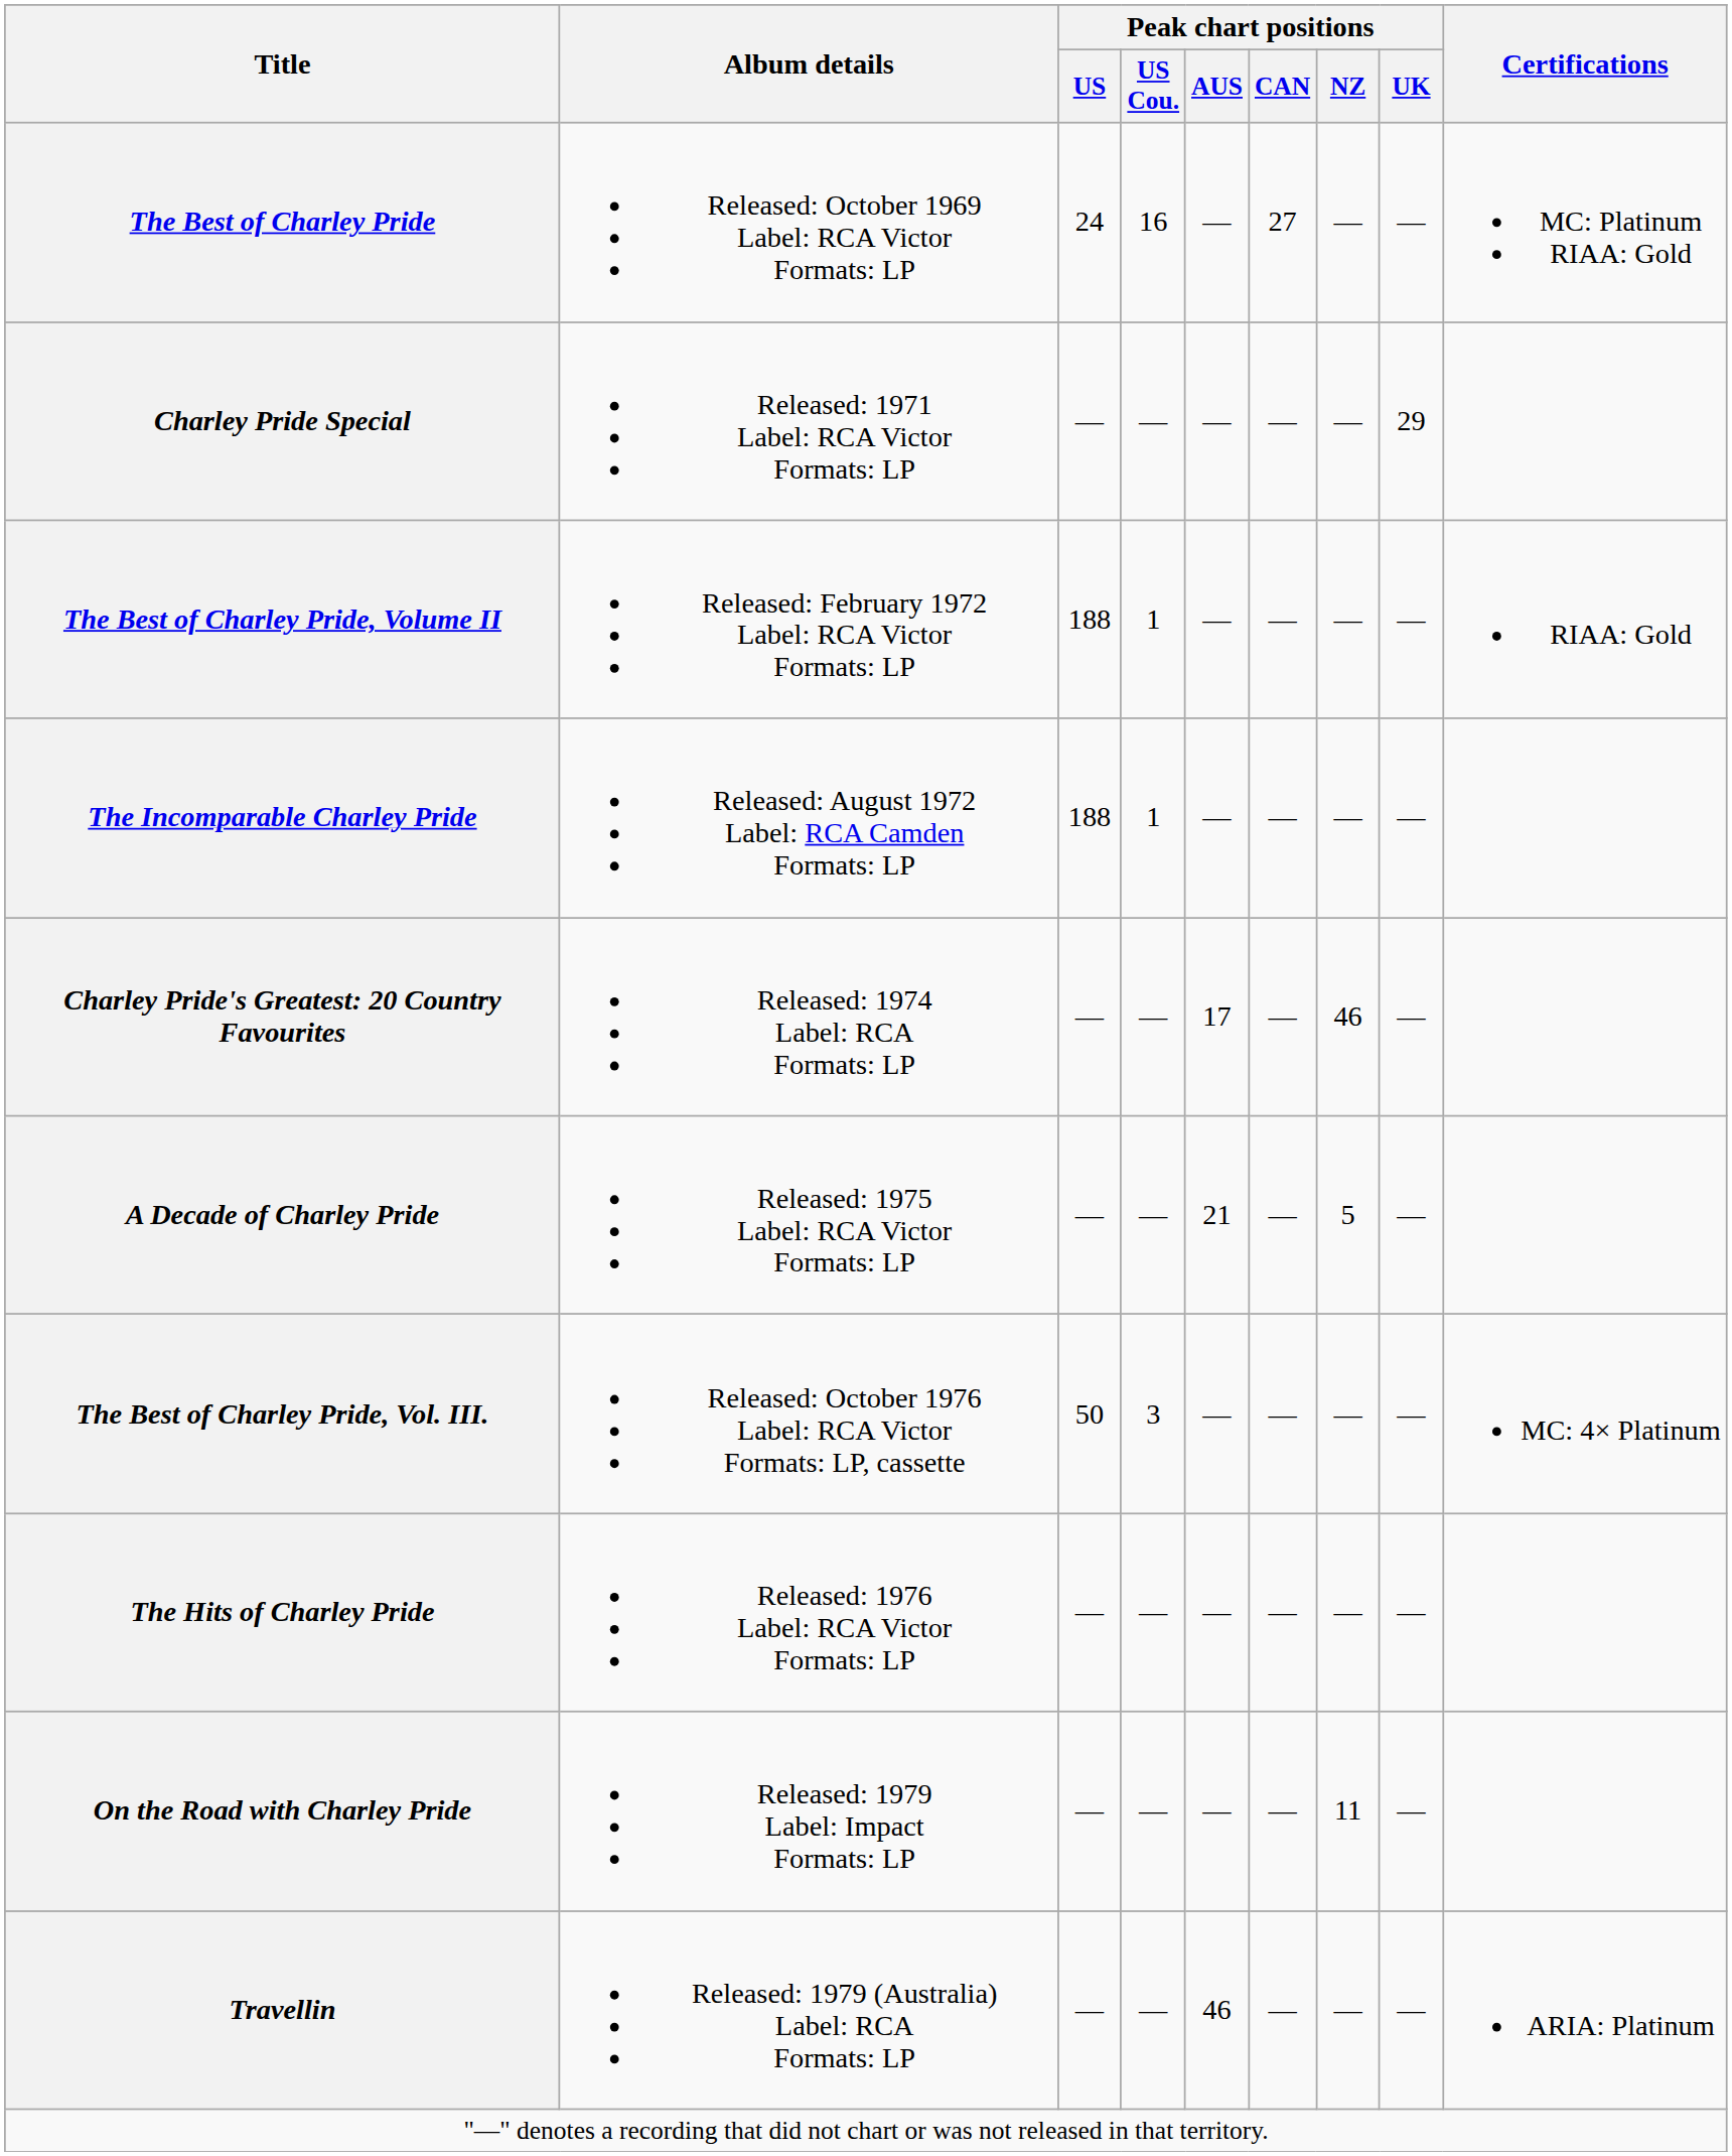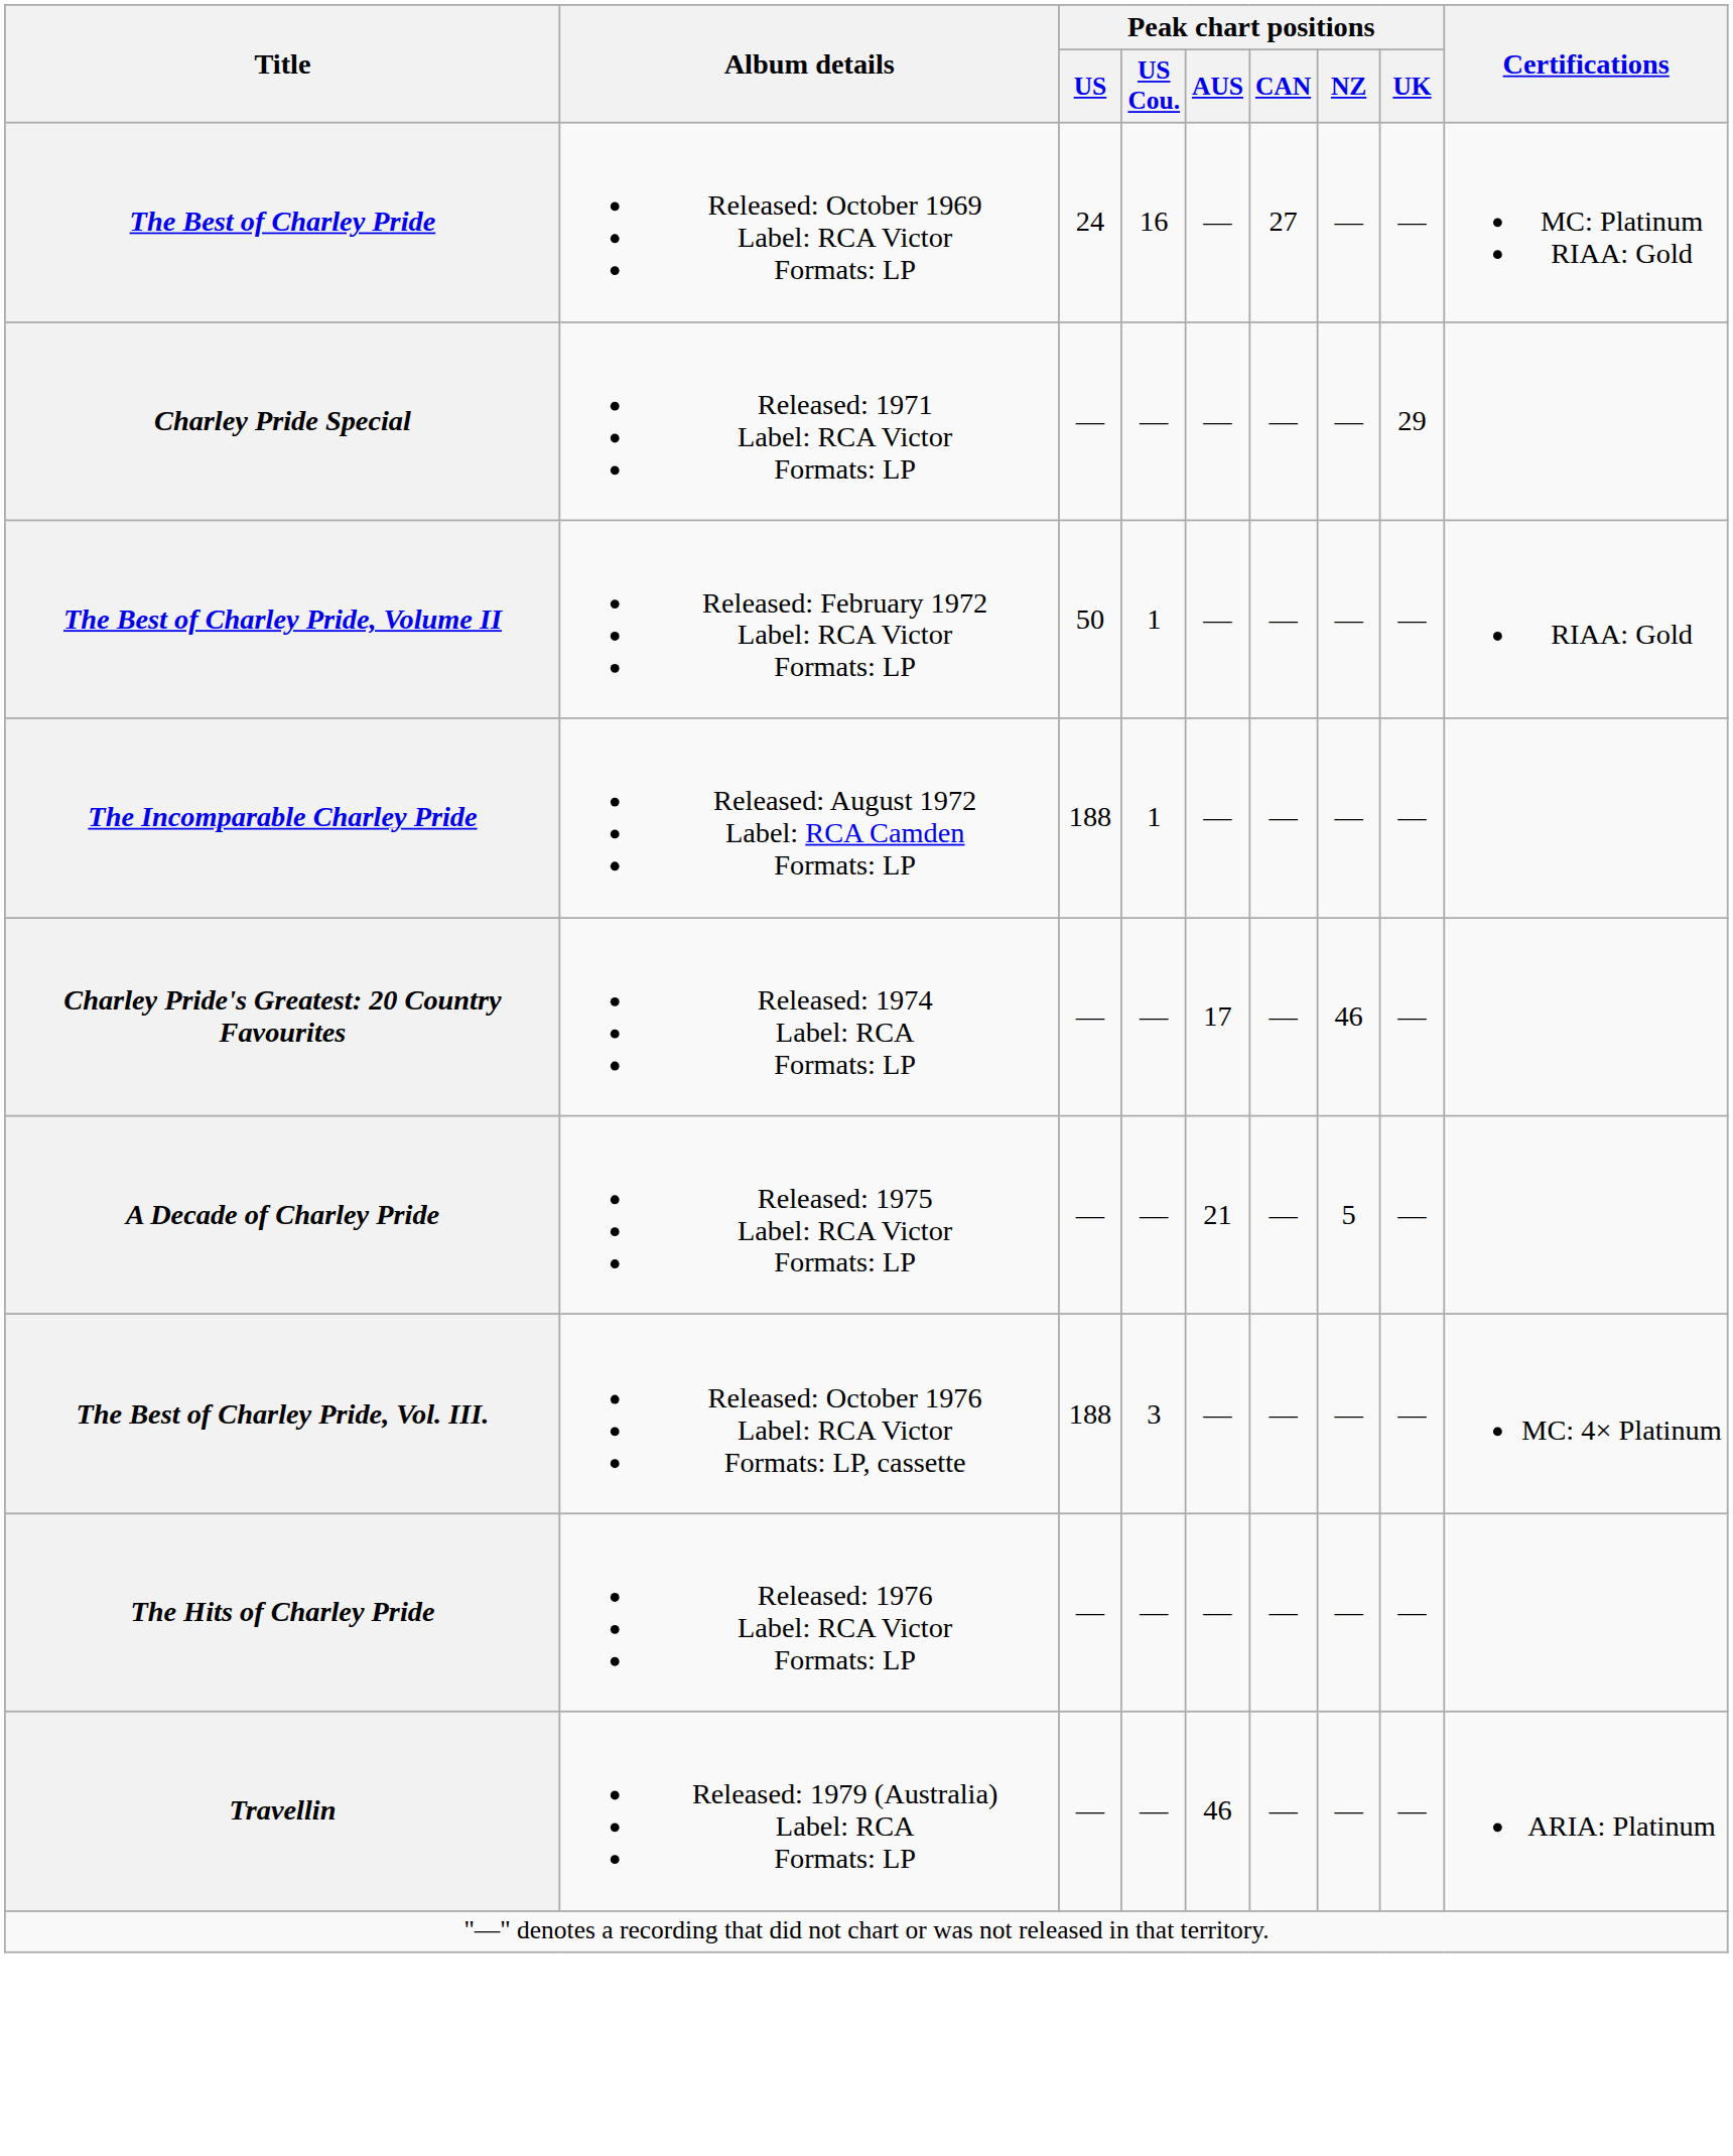 <table class="wikitable plainrowheaders" style="text-align:center;" border="1">
 <tr>
 <th scope="col" rowspan="2" style="width:19em;">Title</th>
 <th scope="col" rowspan="2" style="width:17em;">Album details</th>
 <th scope="col" colspan="6">Peak chart positions</th>
 <th scope="col" rowspan="2"><a href='#'>Certifications</a></th>
 </tr>
 <tr>
 <th scope="col" style="width:2em;font-size:90%;"><a href='#'>US</a><br></th>
 <th scope="col" style="width:2em;font-size:90%;"><a href='#'>US<br>Cou.</a><br></th>
 <th scope="col" style="width:2em;font-size:90%;"><a href='#'>AUS</a><br></th>
 <th scope="col" style="width:2em;font-size:90%;"><a href='#'>CAN</a><br></th>
 <th scope="col" style="width:2em;font-size:90%;"><a href='#'>NZ</a><br></th>
 <th scope="col" style="width:2em;font-size:90%;"><a href='#'>UK</a><br></th>
 </tr>
 <tr>
 <th scope="row"><em><a href='#'>The Best of Charley Pride</a></em></th>
 <td><br><ul><li>Released: October 1969</li><li>Label: RCA Victor</li><li>Formats: LP</li></ul></td>
 <td>24</td>
 <td>16</td>
 <td>—</td>
 <td>27</td>
 <td>—</td>
 <td>—</td>
 <td><br><ul><li>MC: Platinum</li><li>RIAA: Gold</li></ul></td>
 </tr>
 <tr>
 <th scope="row"><em>Charley Pride Special</em></th>
 <td><br><ul><li>Released: 1971</li><li>Label: RCA Victor</li><li>Formats: LP</li></ul></td>
 <td>—</td>
 <td>—</td>
 <td>—</td>
 <td>—</td>
 <td>—</td>
 <td>29</td>
 <td></td>
 </tr>
 <tr>
 <th scope="row"><em><a href='#'>The Best of Charley Pride, Volume II</a></em></th>
 <td><br><ul><li>Released: February 1972</li><li>Label: RCA Victor</li><li>Formats: LP</li></ul></td>
-<td>188</td>
+<td>50</td>
 <td>1</td>
 <td>—</td>
 <td>—</td>
 <td>—</td>
 <td>—</td>
 <td><br><ul><li>RIAA: Gold</li></ul></td>
 </tr>
 <tr>
 <th scope="row"><em><a href='#'>The Incomparable Charley Pride</a></em></th>
 <td><br><ul><li>Released: August 1972</li><li>Label: <a href='#'>RCA Camden</a></li><li>Formats: LP</li></ul></td>
 <td>188</td>
 <td>1</td>
 <td>—</td>
 <td>—</td>
 <td>—</td>
 <td>—</td>
 <td></td>
 </tr>
 <tr>
 <th scope="row"><em>Charley Pride's Greatest: 20 Country<br>Favourites</em></th>
 <td><br><ul><li>Released: 1974</li><li>Label: RCA</li><li>Formats: LP</li></ul></td>
 <td>—</td>
 <td>—</td>
 <td>17</td>
 <td>—</td>
 <td>46</td>
 <td>—</td>
 <td></td>
 </tr>
 <tr>
 <th scope="row"><em>A Decade of Charley Pride</em></th>
 <td><br><ul><li>Released: 1975</li><li>Label: RCA Victor</li><li>Formats: LP</li></ul></td>
 <td>—</td>
 <td>—</td>
 <td>21</td>
 <td>—</td>
 <td>5</td>
 <td>—</td>
 <td></td>
 </tr>
 <tr>
 <th scope="row"><em>The Best of Charley Pride, Vol. III.</em></th>
 <td><br><ul><li>Released: October 1976</li><li>Label: RCA Victor</li><li>Formats: LP, cassette</li></ul></td>
-<td>50</td>
+<td>188</td>
 <td>3</td>
 <td>—</td>
 <td>—</td>
 <td>—</td>
 <td>—</td>
 <td><br><ul><li>MC: 4× Platinum</li></ul></td>
 </tr>
 <tr>
 <th scope="row"><em>The Hits of Charley Pride</em></th>
 <td><br><ul><li>Released: 1976</li><li>Label: RCA Victor</li><li>Formats: LP</li></ul></td>
 <td>—</td>
 <td>—</td>
 <td>—</td>
 <td>—</td>
 <td>—</td>
 <td>—</td>
 <td></td>
 </tr>
 <tr>
-<th scope="row"><em>On the Road with Charley Pride</em></th>
-<td><br><ul><li>Released: 1979</li><li>Label: Impact</li><li>Formats: LP</li></ul></td>
-<td>—</td>
-<td>—</td>
-<td>—</td>
-<td>—</td>
-<td>11</td>
-<td>—</td>
-<td></td>
-</tr>
-<tr>
 <th scope="row"><em>Travellin<strong></th>
 <td><br><ul><li>Released: 1979 (Australia)</li><li>Label: RCA</li><li>Formats: LP</li></ul></td>
 <td>—</td>
 <td>—</td>
 <td>46</td>
 <td>—</td>
 <td>—</td>
 <td>—</td>
 <td><br><ul><li>ARIA: Platinum</li></ul></td>
 </tr>
 <tr>
 <td colspan="9" style="font-size:90%">"—" denotes a recording that did not chart or was not released in that territory.</td>
 </tr>
 </table>
